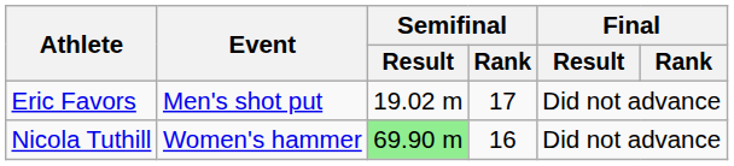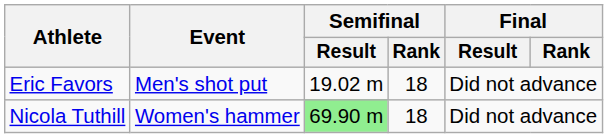 <table class="wikitable" style="font-size:90%">
 <tr>
 <th rowspan="2">Athlete</th>
 <th rowspan="2">Event</th>
 <th colspan="2">Semifinal</th>
 <th colspan="2">Final</th>
 </tr>
 <tr style="font-size:95%">
 <th>Result</th>
 <th>Rank</th>
 <th>Result</th>
 <th>Rank</th>
 </tr>
 <tr align=center>
 <td align=left><a href='#'>Eric Favors</a></td>
 <td align=left><a href='#'>Men's shot put</a></td>
 <td>19.02 m</td>
-<td>17</td>
+<td>18</td>
 <td colspan=2>Did not advance</td>
 </tr>
 <tr align=center>
 <td align=left><a href='#'>Nicola Tuthill</a></td>
 <td align=left><a href='#'>Women's hammer</a></td>
 <td style="background: lightgreen;">69.90 m</td>
-<td>16</td>
+<td>18</td>
 <td colspan=2>Did not advance</td>
 </tr>
 </table>
